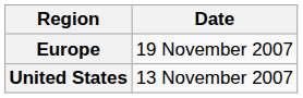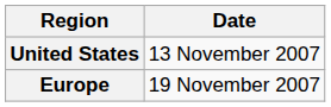 <table class="wikitable plainrowheaders">
 <tr>
 <th scope="col">Region</th>
 <th scope="col">Date</th>
 </tr>
 <tr>
+<th scope="row">United States</th>
+<td>13 November 2007</td>
+</tr>
+<tr>
 <th scope="row">Europe</th>
 <td>19 November 2007</td>
 </tr>
-<tr>
-<th scope="row">United States</th>
-<td>13 November 2007</td>
-</tr>
 </table>
